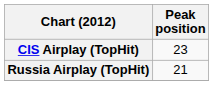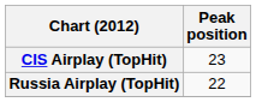 <table class="wikitable plainrowheaders sortable" style="text-align:center">
 <tr>
 <th scope="col">Chart (2012)</th>
 <th scope="col">Peak<br>position</th>
 </tr>
 <tr>
 <th scope="row"><a href='#'>CIS</a> Airplay (TopHit)</th>
 <td>23</td>
 </tr>
 <tr>
 <th scope="row">Russia Airplay (TopHit)</th>
-<td>21</td>
+<td>22</td>
 </tr>
 <tr>
 </tr>
 </table>
